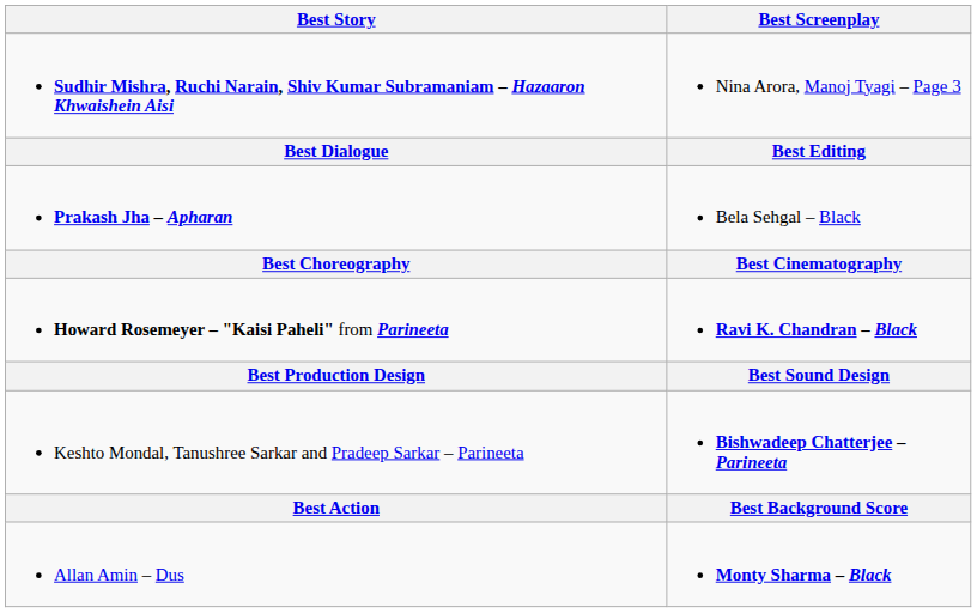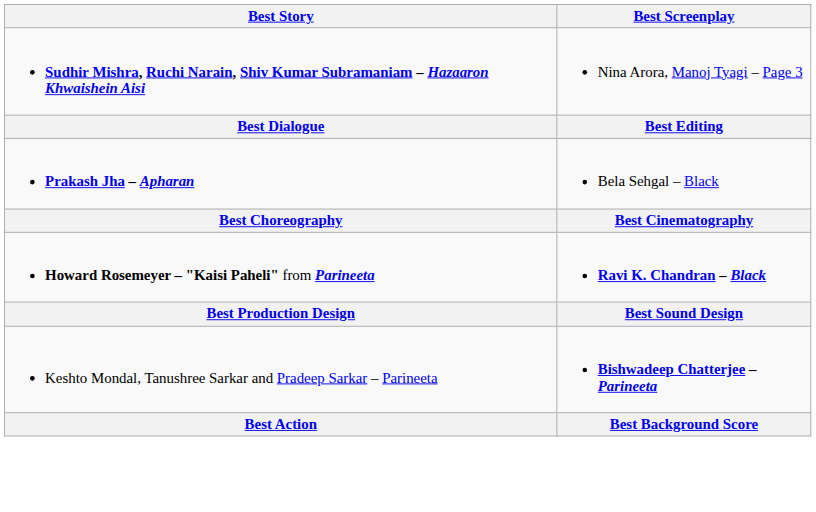 <table class="wikitable" |>
 <tr>
 <th><a href='#'>Best Story</a></th>
 <th><a href='#'>Best Screenplay</a></th>
 </tr>
 <tr>
 <td valign="top"><br><ul><li><strong><a href='#'>Sudhir Mishra</a>, <a href='#'>Ruchi Narain</a>, <a href='#'>Shiv Kumar Subramaniam</a> – <em><a href='#'>Hazaaron Khwaishein Aisi</a><strong><em></li></ul></td>
 <td valign="top"><br><ul><li></strong>Nina Arora, <a href='#'>Manoj Tyagi</a> – </em><a href='#'>Page 3</a></em></strong></li></ul></td>
 </tr>
 <tr>
 <th><a href='#'>Best Dialogue</a></th>
 <th><a href='#'>Best Editing</a></th>
 </tr>
 <tr>
 <td><br><ul><li><strong><a href='#'>Prakash Jha</a> – <em><a href='#'>Apharan</a><strong><em></li></ul></td>
 <td><br><ul><li></strong>Bela Sehgal – </em><a href='#'>Black</a></em></strong></li></ul></td>
 </tr>
 <tr>
 <th><a href='#'>Best Choreography</a></th>
 <th><a href='#'>Best Cinematography</a></th>
 </tr>
 <tr>
 <td><br><ul><li><strong>Howard Rosemeyer – "Kaisi Paheli"</strong> from <strong><em><a href='#'>Parineeta</a></em></strong></li></ul></td>
 <td><br><ul><li><strong><a href='#'>Ravi K. Chandran</a> – <em><a href='#'>Black</a><strong><em></li></ul></td>
 </tr>
 <tr>
 <th><a href='#'>Best Production Design</a></th>
 <th><a href='#'>Best Sound Design</a></th>
 </tr>
 <tr>
 <td><br><ul><li></strong>Keshto Mondal, Tanushree Sarkar and <a href='#'>Pradeep Sarkar</a> – </em><a href='#'>Parineeta</a></em></strong></li></ul></td>
 <td><br><ul><li><strong><a href='#'>Bishwadeep Chatterjee</a> – <em><a href='#'>Parineeta</a><strong><em></li></ul></td>
 </tr>
 <tr>
 <th><a href='#'>Best Action</a></th>
 <th><a href='#'>Best Background Score</a></th>
 </tr>
-<tr>
-<td><br><ul><li></strong><a href='#'>Allan Amin</a> – </em><a href='#'>Dus</a></em></strong></li></ul></td>
-<td><br><ul><li><strong><a href='#'>Monty Sharma</a> – <em><a href='#'>Black</a><strong><em></li></ul></td>
-</tr>
 </table>
